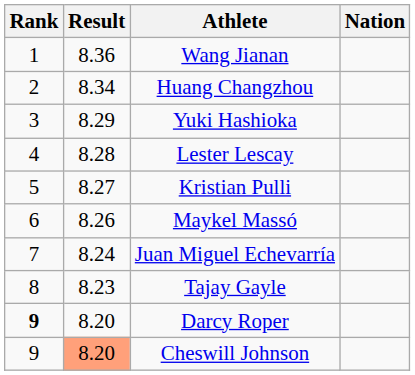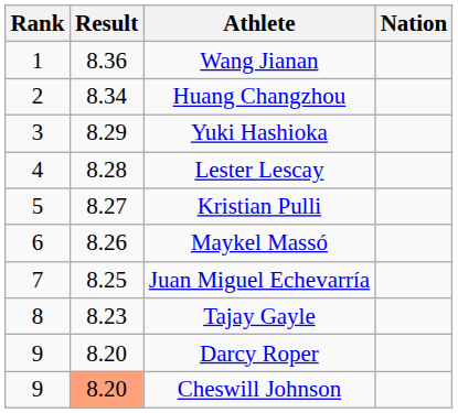 <table class="wikitable" style="text-align:center">
 <tr>
 <th>Rank</th>
 <th>Result</th>
 <th>Athlete</th>
 <th>Nation</th>
 </tr>
 <tr>
 <td>1</td>
 <td>8.36</td>
 <td><a href='#'>Wang Jianan</a></td>
 <td align=left></td>
 </tr>
 <tr>
 <td>2</td>
 <td>8.34</td>
 <td><a href='#'>Huang Changzhou</a></td>
 <td align=left></td>
 </tr>
 <tr>
 <td>3</td>
 <td>8.29</td>
 <td><a href='#'>Yuki Hashioka</a></td>
 <td align=left></td>
 </tr>
 <tr>
 <td>4</td>
 <td>8.28</td>
 <td><a href='#'>Lester Lescay</a></td>
 <td align=left></td>
 </tr>
 <tr>
 <td>5</td>
 <td>8.27</td>
 <td><a href='#'>Kristian Pulli</a></td>
 <td align=left></td>
 </tr>
 <tr>
 <td>6</td>
 <td>8.26</td>
 <td><a href='#'>Maykel Massó</a></td>
 <td align=left></td>
 </tr>
 <tr>
 <td>7</td>
-<td>8.24</td>
+<td>8.25</td>
 <td><a href='#'>Juan Miguel Echevarría</a></td>
 <td align=left></td>
 </tr>
 <tr>
 <td>8</td>
 <td>8.23</td>
 <td><a href='#'>Tajay Gayle</a></td>
 <td align=left></td>
 </tr>
 <tr>
-<td><strong>9</strong></td>
+<td>9</td>
 <td>8.20</td>
 <td><a href='#'>Darcy Roper</a></td>
 <td align=left></td>
 </tr>
 <tr>
 <td>9</td>
 <td style="background: lightsalmon;">8.20</td>
 <td><a href='#'>Cheswill Johnson</a></td>
 <td align=left></td>
 </tr>
 </table>
